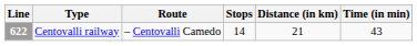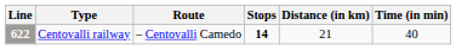 <table class="wikitable">
 <tr class="hintergrundfarbe5">
 <th>Line</th>
 <th>Type</th>
 <th>Route</th>
 <th>Stops</th>
 <th>Distance (in km)</th>
 <th>Time (in min)</th>
 </tr>
 <tr>
 <td style="background:#9B9B9A; color:#FFFFFF; text-align:center;" valign="middle"><strong>622</strong></td>
 <td><a href='#'>Centovalli railway</a></td>
 <td> – <a href='#'>Centovalli</a> Camedo</td>
-<td style="text-align:center;">14</td>
+<td style="text-align:center;"><strong>14</strong></td>
 <td style="text-align:center;">21</td>
-<td style="text-align:center;">43</td>
+<td style="text-align:center;">40</td>
 </tr>
 </table>
